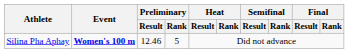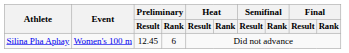 <table class="wikitable" style="font-size:90%">
 <tr>
 <th rowspan="2">Athlete</th>
 <th rowspan="2">Event</th>
 <th colspan="2">Preliminary</th>
 <th colspan="2">Heat</th>
 <th colspan="2">Semifinal</th>
 <th colspan="2">Final</th>
 </tr>
 <tr style="font-size:95%">
 <th>Result</th>
 <th>Rank</th>
 <th>Result</th>
 <th>Rank</th>
 <th>Result</th>
 <th>Rank</th>
 <th>Result</th>
 <th>Rank</th>
 </tr>
 <tr align=center>
 <td align=left><a href='#'>Silina Pha Aphay</a></td>
-<td align=left><strong><a href='#'>Women's 100 m</a></strong></td>
-<td>12.46</td>
-<td>5</td>
+<td align=left><a href='#'>Women's 100 m</a></td>
+<td>12.45</td>
+<td>6</td>
 <td colspan="6">Did not advance</td>
 </tr>
 </table>
